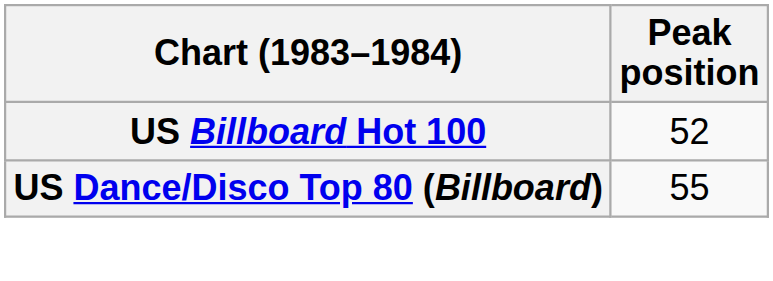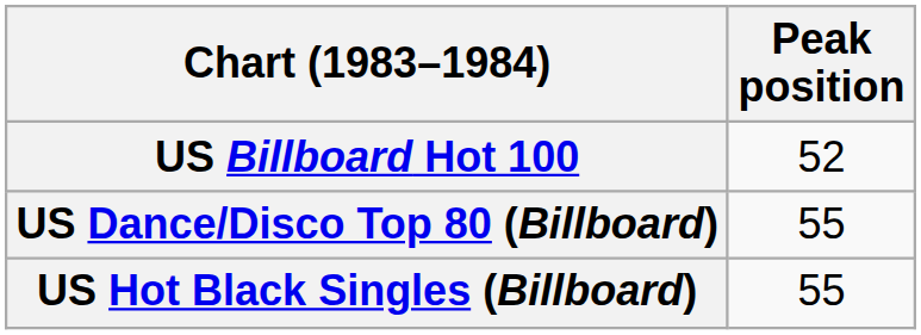 <table class="wikitable sortable plainrowheaders">
 <tr>
 <th scope="col">Chart (1983–1984)</th>
 <th scope="col">Peak<br>position</th>
 </tr>
 <tr>
 <th scope="row">US <a href='#'><em>Billboard</em> Hot 100</a></th>
 <td align="center">52</td>
 </tr>
 <tr>
 <th scope="row">US <a href='#'>Dance/Disco Top 80</a> (<em>Billboard</em>)</th>
 <td style="text-align:center;">55</td>
 </tr>
+<tr>
+<th scope="row">US <a href='#'>Hot Black Singles</a> (<em>Billboard</em>)</th>
+<td align="center">55</td>
+</tr>
 </table>
